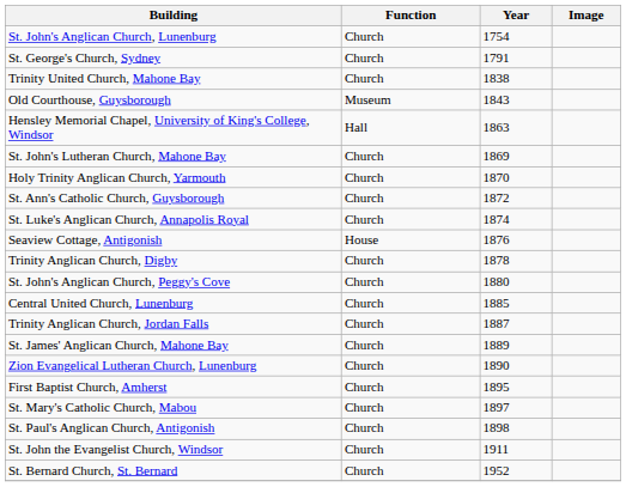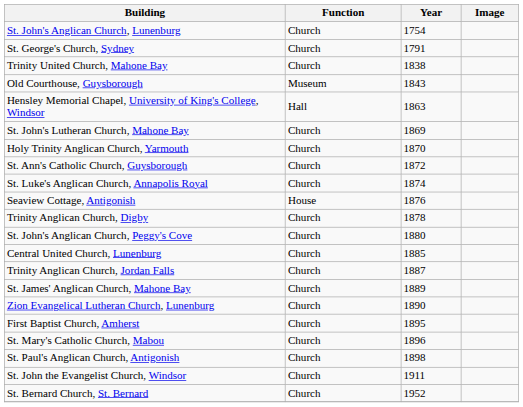 <table class="wikitable">
 <tr>
 <th style="width:25em">Building</th>
 <th style="width:10em">Function</th>
 <th style="width: 5em">Year</th>
 <th style="width:75px">Image</th>
 </tr>
 <tr>
 <td><a href='#'>St. John's Anglican Church</a>, <a href='#'>Lunenburg</a></td>
 <td>Church</td>
 <td>1754</td>
 <td></td>
 </tr>
 <tr>
 <td>St. George's Church, <a href='#'>Sydney</a></td>
 <td>Church</td>
 <td>1791</td>
 <td></td>
 </tr>
 <tr>
 <td>Trinity United Church, <a href='#'>Mahone Bay</a></td>
 <td>Church</td>
 <td>1838</td>
 <td></td>
 </tr>
 <tr>
 <td>Old Courthouse, <a href='#'>Guysborough</a></td>
 <td>Museum</td>
 <td>1843</td>
 <td></td>
 </tr>
 <tr>
 <td>Hensley Memorial Chapel, <a href='#'>University of King's College</a>, <a href='#'>Windsor</a></td>
 <td>Hall</td>
 <td>1863</td>
 <td></td>
 </tr>
 <tr>
 <td>St. John's Lutheran Church, <a href='#'>Mahone Bay</a></td>
 <td>Church</td>
 <td>1869</td>
 <td></td>
 </tr>
 <tr>
 <td>Holy Trinity Anglican Church, <a href='#'>Yarmouth</a></td>
 <td>Church</td>
 <td>1870</td>
 <td></td>
 </tr>
 <tr>
 <td>St. Ann's Catholic Church, <a href='#'>Guysborough</a></td>
 <td>Church</td>
 <td>1872</td>
 <td></td>
 </tr>
 <tr>
 <td>St. Luke's Anglican Church, <a href='#'>Annapolis Royal</a></td>
 <td>Church</td>
 <td>1874</td>
 <td></td>
 </tr>
 <tr>
 <td>Seaview Cottage, <a href='#'>Antigonish</a></td>
 <td>House</td>
 <td>1876</td>
 <td></td>
 </tr>
 <tr>
 <td>Trinity Anglican Church, <a href='#'>Digby</a></td>
 <td>Church</td>
 <td>1878</td>
 <td></td>
 </tr>
 <tr>
 <td>St. John's Anglican Church, <a href='#'>Peggy's Cove</a></td>
 <td>Church</td>
 <td>1880</td>
 <td></td>
 </tr>
 <tr>
 <td>Central United Church, <a href='#'>Lunenburg</a></td>
 <td>Church</td>
 <td>1885</td>
 <td></td>
 </tr>
 <tr>
 <td>Trinity Anglican Church, <a href='#'>Jordan Falls</a></td>
 <td>Church</td>
 <td>1887</td>
 <td></td>
 </tr>
 <tr>
 <td>St. James' Anglican Church, <a href='#'>Mahone Bay</a></td>
 <td>Church</td>
 <td>1889</td>
 <td></td>
 </tr>
 <tr>
 <td><a href='#'>Zion Evangelical Lutheran Church</a>, <a href='#'>Lunenburg</a></td>
 <td>Church</td>
 <td>1890</td>
 <td></td>
 </tr>
 <tr>
 <td>First Baptist Church, <a href='#'>Amherst</a></td>
 <td>Church</td>
 <td>1895</td>
 <td></td>
 </tr>
 <tr>
 <td>St. Mary's Catholic Church, <a href='#'>Mabou</a></td>
 <td>Church</td>
-<td>1897</td>
+<td>1896</td>
 <td></td>
 </tr>
 <tr>
 <td>St. Paul's Anglican Church, <a href='#'>Antigonish</a></td>
 <td>Church</td>
 <td>1898</td>
 <td></td>
 </tr>
 <tr>
 <td>St. John the Evangelist Church, <a href='#'>Windsor</a></td>
 <td>Church</td>
 <td>1911</td>
 <td></td>
 </tr>
 <tr>
 <td>St. Bernard Church, <a href='#'>St. Bernard</a></td>
 <td>Church</td>
 <td>1952</td>
 <td></td>
 </tr>
 <tr>
 </tr>
 </table>
